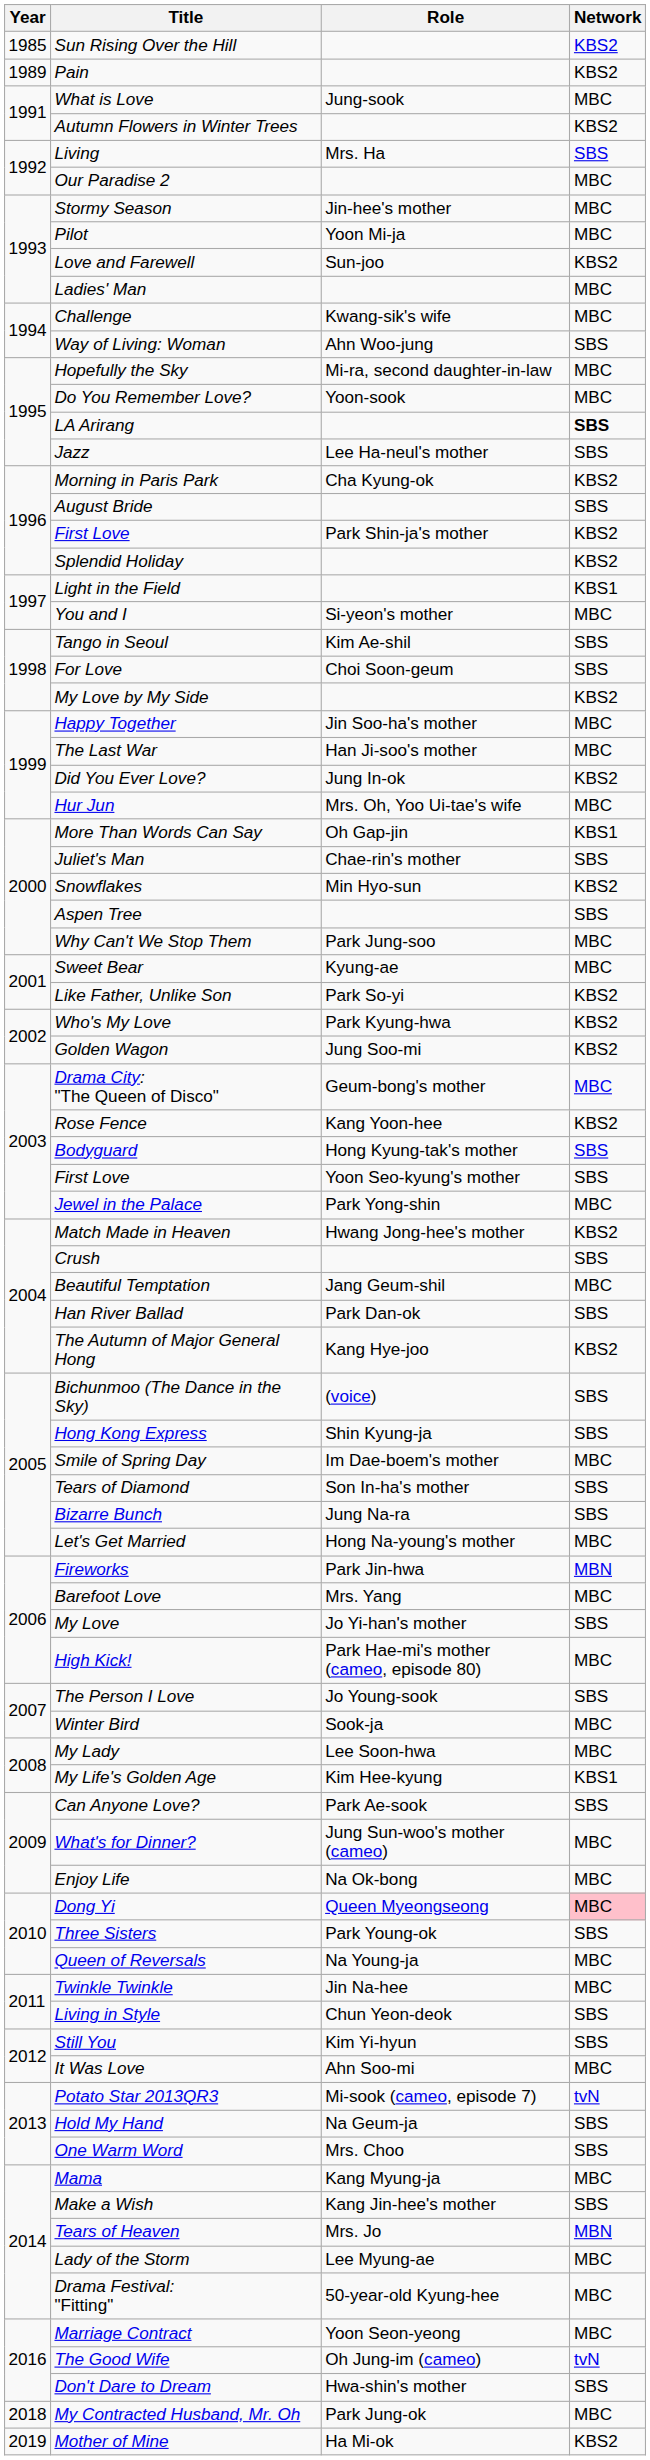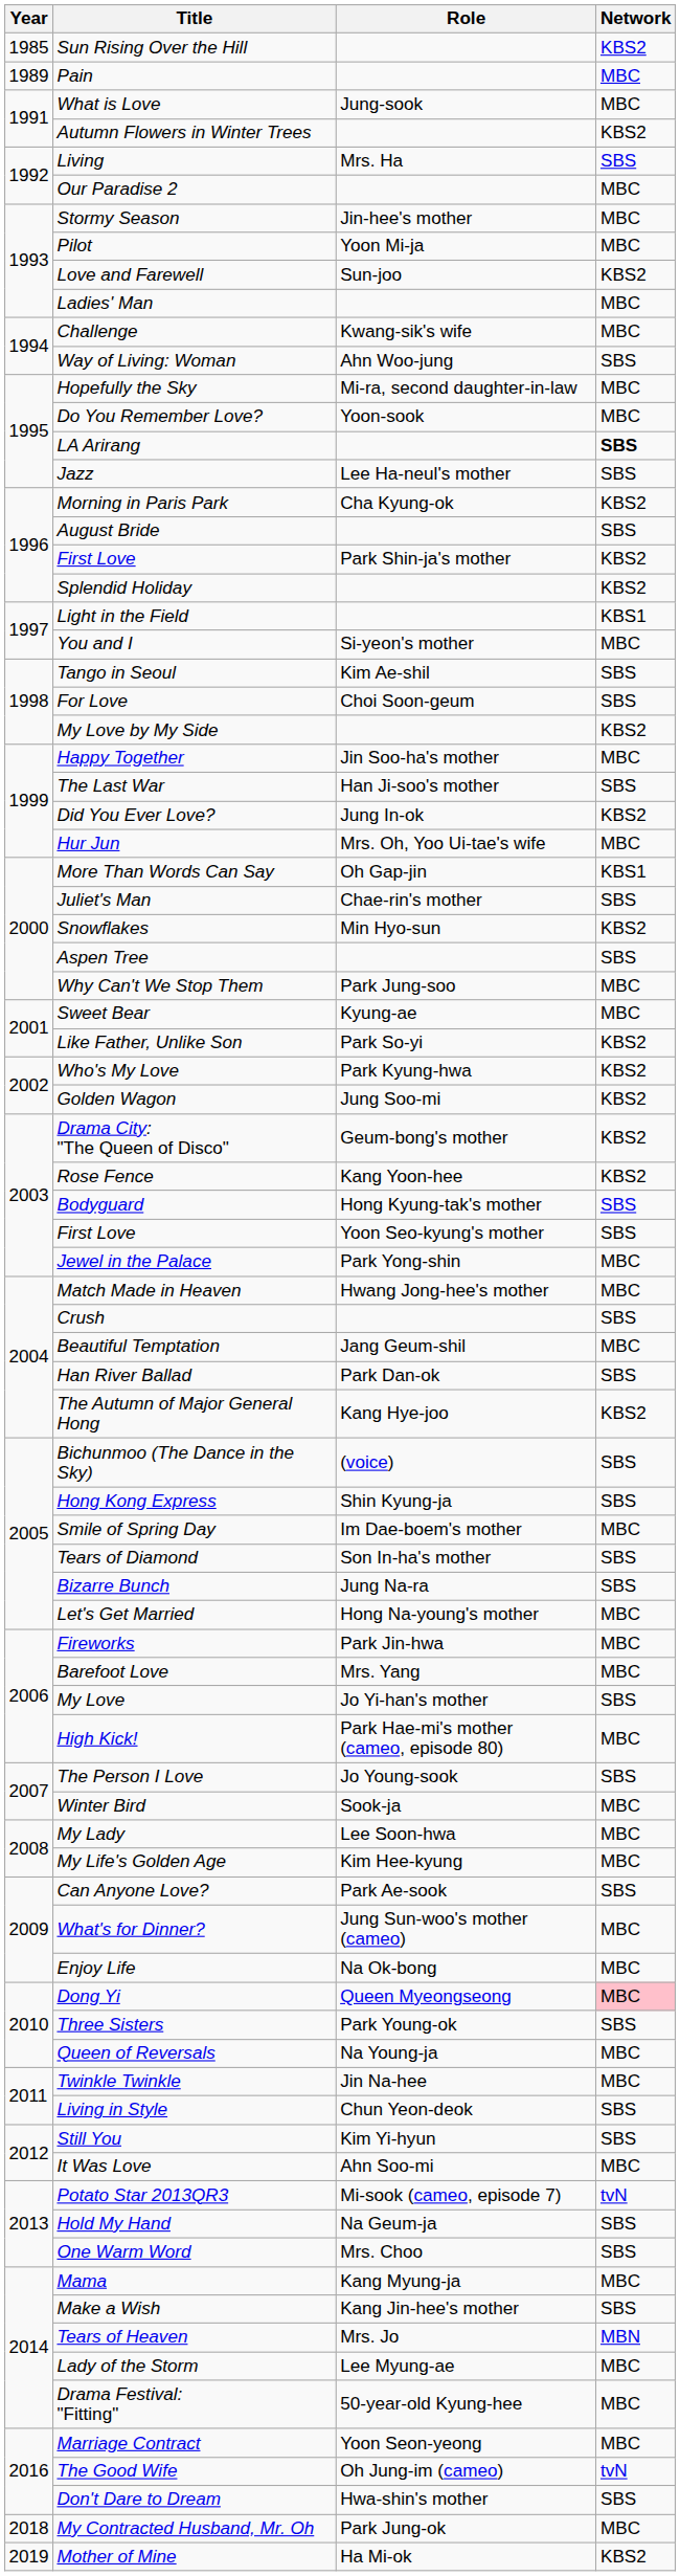 <table class="wikitable" style="width:600px">
 <tr>
 <th width=10>Year</th>
 <th>Title</th>
 <th>Role</th>
 <th>Network</th>
 </tr>
 <tr>
 <td>1985</td>
 <td><em>Sun Rising Over the Hill</em></td>
 <td></td>
 <td><a href='#'>KBS2</a></td>
 </tr>
 <tr>
 <td>1989</td>
 <td><em>Pain</em></td>
 <td></td>
-<td>KBS2</td>
+<td><a href='#'>MBC</a></td>
 </tr>
 <tr>
 <td rowspan=2>1991</td>
 <td><em>What is Love</em></td>
 <td>Jung-sook</td>
 <td>MBC</td>
 </tr>
 <tr>
 <td><em>Autumn Flowers in Winter Trees</em></td>
 <td></td>
 <td>KBS2</td>
 </tr>
 <tr>
 <td rowspan=2>1992</td>
 <td><em>Living</em></td>
 <td>Mrs. Ha</td>
 <td><a href='#'>SBS</a></td>
 </tr>
 <tr>
 <td><em>Our Paradise 2</em></td>
 <td></td>
 <td>MBC</td>
 </tr>
 <tr>
 <td rowspan=4>1993</td>
 <td><em>Stormy Season</em></td>
 <td>Jin-hee's mother</td>
 <td>MBC</td>
 </tr>
 <tr>
 <td><em>Pilot</em></td>
 <td>Yoon Mi-ja</td>
 <td>MBC</td>
 </tr>
 <tr>
 <td><em>Love and Farewell</em></td>
 <td>Sun-joo</td>
 <td>KBS2</td>
 </tr>
 <tr>
 <td><em>Ladies' Man</em></td>
 <td></td>
 <td>MBC</td>
 </tr>
 <tr>
 <td rowspan=2>1994</td>
 <td><em>Challenge</em></td>
 <td>Kwang-sik's wife</td>
 <td>MBC</td>
 </tr>
 <tr>
 <td><em>Way of Living: Woman</em></td>
 <td>Ahn Woo-jung</td>
 <td>SBS</td>
 </tr>
 <tr>
 <td rowspan=4>1995</td>
 <td><em>Hopefully the Sky</em></td>
 <td>Mi-ra, second daughter-in-law</td>
 <td>MBC</td>
 </tr>
 <tr>
 <td><em>Do You Remember Love?</em></td>
 <td>Yoon-sook</td>
 <td>MBC</td>
 </tr>
 <tr>
 <td><em>LA Arirang</em></td>
 <td></td>
 <td><strong>SBS</strong></td>
 </tr>
 <tr>
 <td><em>Jazz</em></td>
 <td>Lee Ha-neul's mother</td>
 <td>SBS</td>
 </tr>
 <tr>
 <td rowspan=4>1996</td>
 <td><em>Morning in Paris Park</em></td>
 <td>Cha Kyung-ok</td>
 <td>KBS2</td>
 </tr>
 <tr>
 <td><em>August Bride</em></td>
 <td></td>
 <td>SBS</td>
 </tr>
 <tr>
 <td><em><a href='#'>First Love</a></em></td>
 <td>Park Shin-ja's mother</td>
 <td>KBS2</td>
 </tr>
 <tr>
 <td><em>Splendid Holiday</em></td>
 <td></td>
 <td>KBS2</td>
 </tr>
 <tr>
 <td rowspan=2>1997</td>
 <td><em>Light in the Field</em></td>
 <td></td>
 <td>KBS1</td>
 </tr>
 <tr>
 <td><em>You and I</em></td>
 <td>Si-yeon's mother</td>
 <td>MBC</td>
 </tr>
 <tr>
 <td rowspan=3>1998</td>
 <td><em>Tango in Seoul</em></td>
 <td>Kim Ae-shil</td>
 <td>SBS</td>
 </tr>
 <tr>
 <td><em>For Love</em></td>
 <td>Choi Soon-geum</td>
 <td>SBS</td>
 </tr>
 <tr>
 <td><em>My Love by My Side</em></td>
 <td></td>
 <td>KBS2</td>
 </tr>
 <tr>
 <td rowspan=4>1999</td>
 <td><em><a href='#'>Happy Together</a></em></td>
 <td>Jin Soo-ha's mother</td>
 <td>MBC</td>
 </tr>
 <tr>
 <td><em>The Last War</em></td>
 <td>Han Ji-soo's mother</td>
-<td>MBC</td>
+<td>SBS</td>
 </tr>
 <tr>
 <td><em>Did You Ever Love?</em></td>
 <td>Jung In-ok</td>
 <td>KBS2</td>
 </tr>
 <tr>
 <td><em><a href='#'>Hur Jun</a></em></td>
 <td>Mrs. Oh, Yoo Ui-tae's wife</td>
 <td>MBC</td>
 </tr>
 <tr>
 <td rowspan=5>2000</td>
 <td><em>More Than Words Can Say</em></td>
 <td>Oh Gap-jin</td>
 <td>KBS1</td>
 </tr>
 <tr>
 <td><em>Juliet's Man</em></td>
 <td>Chae-rin's mother</td>
 <td>SBS</td>
 </tr>
 <tr>
 <td><em>Snowflakes</em></td>
 <td>Min Hyo-sun</td>
 <td>KBS2</td>
 </tr>
 <tr>
 <td><em>Aspen Tree</em></td>
 <td></td>
 <td>SBS</td>
 </tr>
 <tr>
 <td><em>Why Can't We Stop Them</em></td>
 <td>Park Jung-soo</td>
 <td>MBC</td>
 </tr>
 <tr>
 <td rowspan=2>2001</td>
 <td><em>Sweet Bear</em></td>
 <td>Kyung-ae</td>
 <td>MBC</td>
 </tr>
 <tr>
 <td><em>Like Father, Unlike Son</em></td>
 <td>Park So-yi</td>
 <td>KBS2</td>
 </tr>
 <tr>
 <td rowspan=2>2002</td>
 <td><em>Who's My Love</em></td>
 <td>Park Kyung-hwa</td>
 <td>KBS2</td>
 </tr>
 <tr>
 <td><em>Golden Wagon</em></td>
 <td>Jung Soo-mi</td>
 <td>KBS2</td>
 </tr>
 <tr>
 <td rowspan=5>2003</td>
 <td><em><a href='#'>Drama City</a>:</em><br>"The Queen of Disco"</td>
 <td>Geum-bong's mother</td>
-<td><a href='#'>MBC</a></td>
+<td>KBS2</td>
 </tr>
 <tr>
 <td><em>Rose Fence</em></td>
 <td>Kang Yoon-hee</td>
 <td>KBS2</td>
 </tr>
 <tr>
 <td><em><a href='#'>Bodyguard</a></em></td>
 <td>Hong Kyung-tak's mother</td>
 <td><a href='#'>SBS</a></td>
 </tr>
 <tr>
 <td><em>First Love</em></td>
 <td>Yoon Seo-kyung's mother</td>
 <td>SBS</td>
 </tr>
 <tr>
 <td><em><a href='#'>Jewel in the Palace</a></em></td>
 <td>Park Yong-shin</td>
 <td>MBC</td>
 </tr>
 <tr>
 <td rowspan=5>2004</td>
 <td><em>Match Made in Heaven</em></td>
 <td>Hwang Jong-hee's mother</td>
-<td>KBS2</td>
+<td>MBC</td>
 </tr>
 <tr>
 <td><em>Crush</em></td>
 <td></td>
 <td>SBS</td>
 </tr>
 <tr>
 <td><em>Beautiful Temptation</em></td>
 <td>Jang Geum-shil</td>
 <td>MBC</td>
 </tr>
 <tr>
 <td><em>Han River Ballad</em></td>
 <td>Park Dan-ok</td>
 <td>SBS</td>
 </tr>
 <tr>
 <td><em>The Autumn of Major General Hong</em></td>
 <td>Kang Hye-joo</td>
 <td>KBS2</td>
 </tr>
 <tr>
 <td rowspan=6>2005</td>
 <td><em>Bichunmoo (The Dance in the Sky)</em></td>
 <td>(<a href='#'>voice</a>)</td>
 <td>SBS</td>
 </tr>
 <tr>
 <td><em><a href='#'>Hong Kong Express</a></em></td>
 <td>Shin Kyung-ja</td>
 <td>SBS</td>
 </tr>
 <tr>
 <td><em>Smile of Spring Day</em></td>
 <td>Im Dae-boem's mother</td>
 <td>MBC</td>
 </tr>
 <tr>
 <td><em>Tears of Diamond</em></td>
 <td>Son In-ha's mother</td>
 <td>SBS</td>
 </tr>
 <tr>
 <td><em><a href='#'>Bizarre Bunch</a></em></td>
 <td>Jung Na-ra</td>
 <td>SBS</td>
 </tr>
 <tr>
 <td><em>Let's Get Married</em></td>
 <td>Hong Na-young's mother</td>
 <td>MBC</td>
 </tr>
 <tr>
 <td rowspan=4>2006</td>
 <td><em><a href='#'>Fireworks</a></em></td>
 <td>Park Jin-hwa</td>
-<td><a href='#'>MBN</a></td>
+<td>MBC</td>
 </tr>
 <tr>
 <td><em>Barefoot Love</em></td>
 <td>Mrs. Yang</td>
 <td>MBC</td>
 </tr>
 <tr>
 <td><em>My Love</em></td>
 <td>Jo Yi-han's mother</td>
 <td>SBS</td>
 </tr>
 <tr>
 <td><em><a href='#'>High Kick!</a></em></td>
 <td>Park Hae-mi's mother <br> (<a href='#'>cameo</a>, episode 80)</td>
 <td>MBC</td>
 </tr>
 <tr>
 <td rowspan=2>2007</td>
 <td><em>The Person I Love</em></td>
 <td>Jo Young-sook</td>
 <td>SBS</td>
 </tr>
 <tr>
 <td><em>Winter Bird</em></td>
 <td>Sook-ja</td>
 <td>MBC</td>
 </tr>
 <tr>
 <td rowspan=2>2008</td>
 <td><em>My Lady</em></td>
 <td>Lee Soon-hwa</td>
 <td>MBC</td>
 </tr>
 <tr>
 <td><em>My Life's Golden Age</em></td>
 <td>Kim Hee-kyung</td>
-<td>KBS1</td>
+<td>MBC</td>
 </tr>
 <tr>
 <td rowspan=3>2009</td>
 <td><em>Can Anyone Love?</em></td>
 <td>Park Ae-sook</td>
 <td>SBS</td>
 </tr>
 <tr>
 <td><em><a href='#'>What's for Dinner?</a></em></td>
 <td>Jung Sun-woo's mother (<a href='#'>cameo</a>)</td>
 <td>MBC</td>
 </tr>
 <tr>
 <td><em>Enjoy Life</em></td>
 <td>Na Ok-bong</td>
 <td>MBC</td>
 </tr>
 <tr>
 <td rowspan=3>2010</td>
 <td><em><a href='#'>Dong Yi</a></em></td>
 <td><a href='#'>Queen Myeongseong</a></td>
 <td style="background: pink;">MBC</td>
 </tr>
 <tr>
 <td><em><a href='#'>Three Sisters</a></em></td>
 <td>Park Young-ok</td>
 <td>SBS</td>
 </tr>
 <tr>
 <td><em><a href='#'>Queen of Reversals</a></em></td>
 <td>Na Young-ja</td>
 <td>MBC</td>
 </tr>
 <tr>
 <td rowspan=2>2011</td>
 <td><em><a href='#'>Twinkle Twinkle</a></em></td>
 <td>Jin Na-hee</td>
 <td>MBC</td>
 </tr>
 <tr>
 <td><em><a href='#'>Living in Style</a></em></td>
 <td>Chun Yeon-deok</td>
 <td>SBS</td>
 </tr>
 <tr>
 <td rowspan=2>2012</td>
 <td><em><a href='#'>Still You</a></em></td>
 <td>Kim Yi-hyun</td>
 <td>SBS</td>
 </tr>
 <tr>
 <td><em>It Was Love</em></td>
 <td>Ahn Soo-mi</td>
 <td>MBC</td>
 </tr>
 <tr>
 <td rowspan=3>2013</td>
 <td><em><a href='#'>Potato Star 2013QR3</a></em></td>
 <td>Mi-sook (<a href='#'>cameo</a>, episode 7)</td>
 <td><a href='#'>tvN</a></td>
 </tr>
 <tr>
 <td><em><a href='#'>Hold My Hand</a></em></td>
 <td>Na Geum-ja</td>
 <td>SBS</td>
 </tr>
 <tr>
 <td><em><a href='#'>One Warm Word</a></em></td>
 <td>Mrs. Choo</td>
 <td>SBS</td>
 </tr>
 <tr>
 <td rowspan=5>2014</td>
 <td><em><a href='#'>Mama</a></em></td>
 <td>Kang Myung-ja</td>
 <td>MBC</td>
 </tr>
 <tr>
 <td><em>Make a Wish</em></td>
 <td>Kang Jin-hee's mother</td>
 <td>SBS</td>
 </tr>
 <tr>
 <td><em><a href='#'>Tears of Heaven</a></em></td>
 <td>Mrs. Jo</td>
 <td><a href='#'>MBN</a></td>
 </tr>
 <tr>
 <td><em>Lady of the Storm</em></td>
 <td>Lee Myung-ae</td>
 <td>MBC</td>
 </tr>
 <tr>
 <td><em>Drama Festival:</em><br>"Fitting"</td>
 <td>50-year-old Kyung-hee</td>
 <td>MBC</td>
 </tr>
 <tr>
 <td rowspan=3>2016</td>
 <td><em><a href='#'>Marriage Contract</a></em></td>
 <td>Yoon Seon-yeong</td>
 <td>MBC</td>
 </tr>
 <tr>
 <td><em><a href='#'>The Good Wife</a></em></td>
 <td>Oh Jung-im (<a href='#'>cameo</a>)</td>
 <td><a href='#'>tvN</a></td>
 </tr>
 <tr>
 <td><em><a href='#'>Don't Dare to Dream</a></em></td>
 <td>Hwa-shin's mother</td>
 <td>SBS</td>
 </tr>
 <tr>
 <td>2018</td>
 <td><em><a href='#'>My Contracted Husband, Mr. Oh</a></em></td>
 <td>Park Jung-ok</td>
 <td>MBC</td>
 </tr>
 <tr>
 <td>2019</td>
 <td><em><a href='#'>Mother of Mine</a></em></td>
 <td>Ha Mi-ok</td>
 <td>KBS2</td>
 </tr>
 </table>
